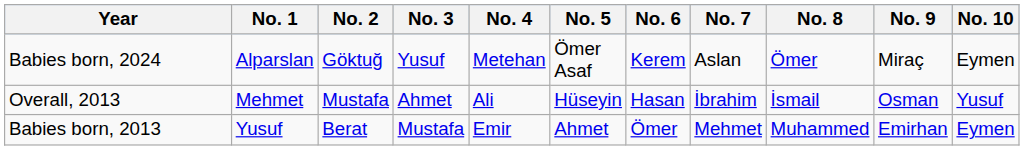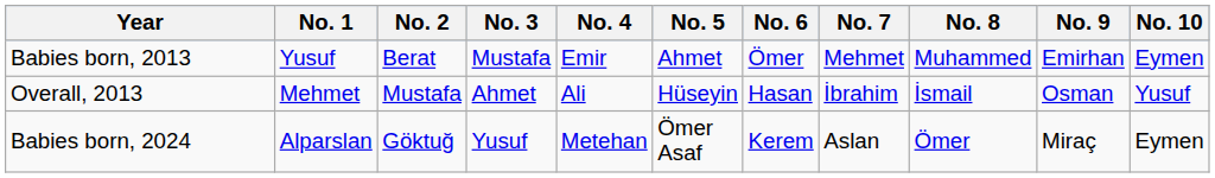 <table class="wikitable">
 <tr style="background:#a0d0ff;">
 <th width=300>Year</th>
 <th>No. 1</th>
 <th>No. 2</th>
 <th>No. 3</th>
 <th>No. 4</th>
 <th>No. 5</th>
 <th>No. 6</th>
 <th>No. 7</th>
 <th>No. 8</th>
 <th>No. 9</th>
 <th>No. 10</th>
 </tr>
 <tr>
-<td>Babies born, 2024</td>
-<td><a href='#'>Alparslan</a></td>
-<td><a href='#'>Göktuğ</a></td>
+<td>Babies born, 2013</td>
 <td><a href='#'>Yusuf</a></td>
-<td><a href='#'>Metehan</a></td>
-<td>Ömer Asaf</td>
-<td><a href='#'>Kerem</a></td>
-<td>Aslan</td>
+<td><a href='#'>Berat</a></td>
+<td><a href='#'>Mustafa</a></td>
+<td><a href='#'>Emir</a></td>
+<td><a href='#'>Ahmet</a></td>
 <td><a href='#'>Ömer</a></td>
-<td>Miraç</td>
-<td>Eymen</td>
+<td><a href='#'>Mehmet</a></td>
+<td><a href='#'>Muhammed</a></td>
+<td><a href='#'>Emirhan</a></td>
+<td><a href='#'>Eymen</a></td>
 </tr>
 <tr>
 <td>Overall, 2013</td>
 <td><a href='#'>Mehmet</a></td>
 <td><a href='#'>Mustafa</a></td>
 <td><a href='#'>Ahmet</a></td>
 <td><a href='#'>Ali</a></td>
 <td><a href='#'>Hüseyin</a></td>
 <td><a href='#'>Hasan</a></td>
 <td><a href='#'>İbrahim</a></td>
 <td><a href='#'>İsmail</a></td>
 <td><a href='#'>Osman</a></td>
 <td><a href='#'>Yusuf</a></td>
 </tr>
 <tr>
-<td>Babies born, 2013</td>
+<td>Babies born, 2024</td>
+<td><a href='#'>Alparslan</a></td>
+<td><a href='#'>Göktuğ</a></td>
 <td><a href='#'>Yusuf</a></td>
-<td><a href='#'>Berat</a></td>
-<td><a href='#'>Mustafa</a></td>
-<td><a href='#'>Emir</a></td>
-<td><a href='#'>Ahmet</a></td>
+<td><a href='#'>Metehan</a></td>
+<td>Ömer Asaf</td>
+<td><a href='#'>Kerem</a></td>
+<td>Aslan</td>
 <td><a href='#'>Ömer</a></td>
-<td><a href='#'>Mehmet</a></td>
-<td><a href='#'>Muhammed</a></td>
-<td><a href='#'>Emirhan</a></td>
-<td><a href='#'>Eymen</a></td>
+<td>Miraç</td>
+<td>Eymen</td>
 </tr>
 </table>
